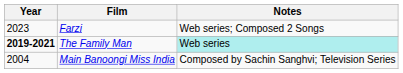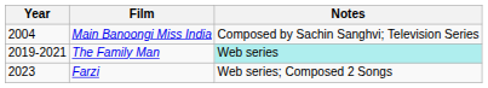 <table class="wikitable">
 <tr>
 <th>Year</th>
 <th>Film</th>
 <th>Notes</th>
 </tr>
 <tr>
+<td>2004</td>
+<td><a href='#'><em>Main Banoongi Miss India</em></a></td>
+<td>Composed by Sachin Sanghvi; Television Series</td>
+</tr>
+<tr>
+<td>2019-2021</td>
+<td><a href='#'><em>The Family Man</em></a></td>
+<td style="background: paleturquoise;">Web series</td>
+</tr>
+<tr>
 <td>2023</td>
 <td><em><a href='#'>Farzi</a></em></td>
 <td>Web series; Composed 2 Songs</td>
 </tr>
-<tr>
-<td><strong>2019-2021</strong></td>
-<td><a href='#'><em>The Family Man</em></a></td>
-<td style="background: paleturquoise;">Web series</td>
-</tr>
-<tr>
-<td>2004</td>
-<td><a href='#'><em>Main Banoongi Miss India</em></a></td>
-<td>Composed by Sachin Sanghvi; Television Series</td>
-</tr>
 </table>
